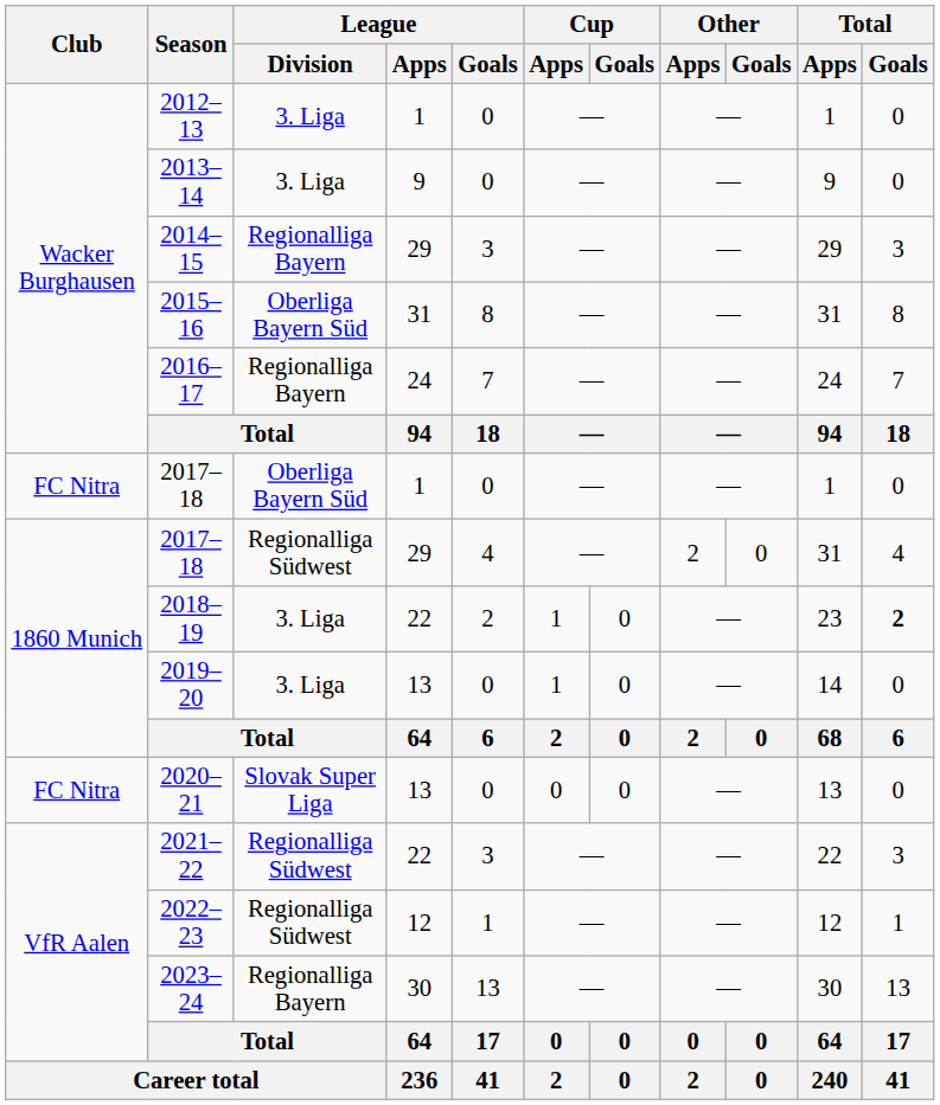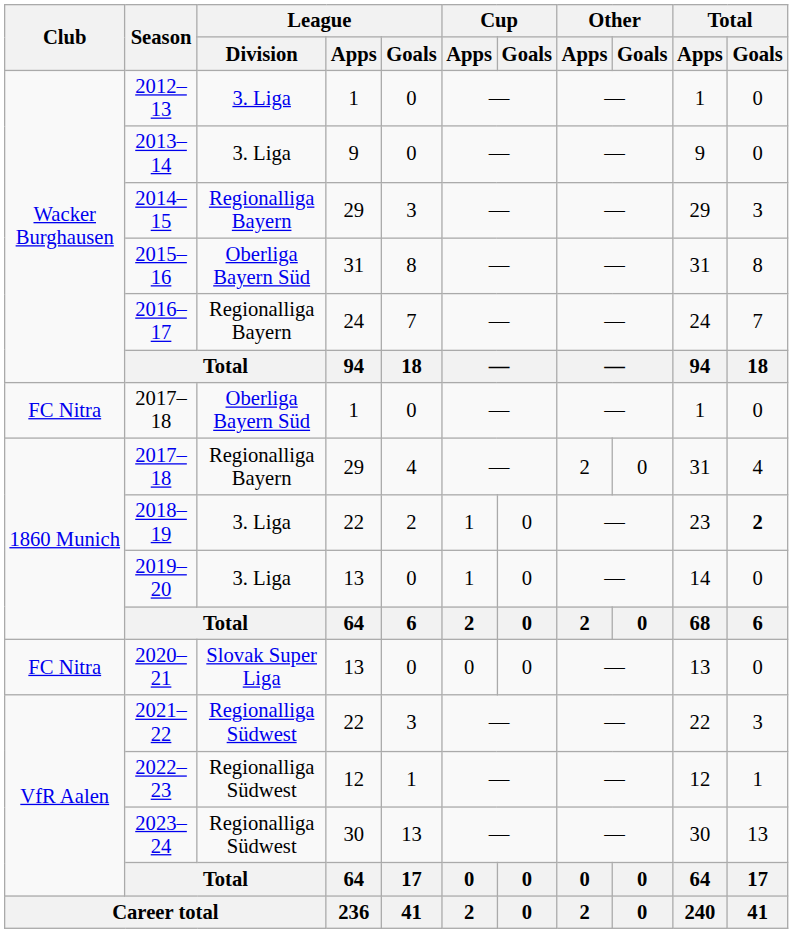 <table class="wikitable" style="text-align:center">
 <tr>
 <th rowspan="2">Club</th>
 <th rowspan="2">Season</th>
 <th colspan="3">League</th>
 <th colspan="2">Cup</th>
 <th colspan="2">Other</th>
 <th colspan="2">Total</th>
 </tr>
 <tr>
 <th>Division</th>
 <th>Apps</th>
 <th>Goals</th>
 <th>Apps</th>
 <th>Goals</th>
 <th>Apps</th>
 <th>Goals</th>
 <th>Apps</th>
 <th>Goals</th>
 </tr>
 <tr>
 <td rowspan="6"><a href='#'>Wacker Burghausen</a></td>
 <td><a href='#'>2012–13</a></td>
 <td><a href='#'>3. Liga</a></td>
 <td>1</td>
 <td>0</td>
 <td colspan="2">—</td>
 <td colspan="2">—</td>
 <td>1</td>
 <td>0</td>
 </tr>
 <tr>
 <td><a href='#'>2013–14</a></td>
 <td>3. Liga</td>
 <td>9</td>
 <td>0</td>
 <td colspan="2">—</td>
 <td colspan="2">—</td>
 <td>9</td>
 <td>0</td>
 </tr>
 <tr>
 <td><a href='#'>2014–15</a></td>
 <td><a href='#'>Regionalliga Bayern</a></td>
 <td>29</td>
 <td>3</td>
 <td colspan="2">—</td>
 <td colspan="2">—</td>
 <td>29</td>
 <td>3</td>
 </tr>
 <tr>
 <td><a href='#'>2015–16</a></td>
 <td><a href='#'>Oberliga Bayern Süd</a></td>
 <td>31</td>
 <td>8</td>
 <td colspan="2">—</td>
 <td colspan="2">—</td>
 <td>31</td>
 <td>8</td>
 </tr>
 <tr>
 <td><a href='#'>2016–17</a></td>
 <td>Regionalliga Bayern</td>
 <td>24</td>
 <td>7</td>
 <td colspan="2">—</td>
 <td colspan="2">—</td>
 <td>24</td>
 <td>7</td>
 </tr>
 <tr>
 <th colspan="2">Total</th>
 <th>94</th>
 <th>18</th>
 <th colspan="2">—</th>
 <th colspan="2">—</th>
 <th>94</th>
 <th>18</th>
 </tr>
 <tr>
 <td><a href='#'>FC Nitra</a></td>
 <td>2017–18</td>
 <td><a href='#'>Oberliga Bayern Süd</a></td>
 <td>1</td>
 <td>0</td>
 <td colspan="2">—</td>
 <td colspan="2">—</td>
 <td>1</td>
 <td>0</td>
 </tr>
 <tr>
 <td rowspan="4"><a href='#'>1860 Munich</a></td>
 <td><a href='#'>2017–18</a></td>
-<td>Regionalliga Südwest</td>
+<td>Regionalliga Bayern</td>
 <td>29</td>
 <td>4</td>
 <td colspan="2">—</td>
 <td>2</td>
 <td>0</td>
 <td>31</td>
 <td>4</td>
 </tr>
 <tr>
 <td><a href='#'>2018–19</a></td>
 <td>3. Liga</td>
 <td>22</td>
 <td>2</td>
 <td>1</td>
 <td>0</td>
 <td colspan="2">—</td>
 <td>23</td>
 <td><strong>2</strong></td>
 </tr>
 <tr>
 <td><a href='#'>2019–20</a></td>
 <td>3. Liga</td>
 <td>13</td>
 <td>0</td>
 <td>1</td>
 <td>0</td>
 <td colspan="2">—</td>
 <td>14</td>
 <td>0</td>
 </tr>
 <tr>
 <th colspan="2">Total</th>
 <th>64</th>
 <th>6</th>
 <th>2</th>
 <th>0</th>
 <th>2</th>
 <th>0</th>
 <th>68</th>
 <th>6</th>
 </tr>
 <tr>
 <td><a href='#'>FC Nitra</a></td>
 <td><a href='#'>2020–21</a></td>
 <td><a href='#'>Slovak Super Liga</a></td>
 <td>13</td>
 <td>0</td>
 <td>0</td>
 <td>0</td>
 <td colspan="2">—</td>
 <td>13</td>
 <td>0</td>
 </tr>
 <tr>
 <td rowspan="4"><a href='#'>VfR Aalen</a></td>
 <td><a href='#'>2021–22</a></td>
 <td><a href='#'>Regionalliga Südwest</a></td>
 <td>22</td>
 <td>3</td>
 <td colspan="2">—</td>
 <td colspan="2">—</td>
 <td>22</td>
 <td>3</td>
 </tr>
 <tr>
 <td><a href='#'>2022–23</a></td>
 <td>Regionalliga Südwest</td>
 <td>12</td>
 <td>1</td>
 <td colspan="2">—</td>
 <td colspan="2">—</td>
 <td>12</td>
 <td>1</td>
 </tr>
 <tr>
 <td><a href='#'>2023–24</a></td>
-<td>Regionalliga Bayern</td>
+<td>Regionalliga Südwest</td>
 <td>30</td>
 <td>13</td>
 <td colspan="2">—</td>
 <td colspan="2">—</td>
 <td>30</td>
 <td>13</td>
 </tr>
 <tr>
 <th colspan="2">Total</th>
 <th>64</th>
 <th>17</th>
 <th>0</th>
 <th>0</th>
 <th>0</th>
 <th>0</th>
 <th>64</th>
 <th>17</th>
 </tr>
 <tr>
 <th colspan="3">Career total</th>
 <th>236</th>
 <th>41</th>
 <th>2</th>
 <th>0</th>
 <th>2</th>
 <th>0</th>
 <th>240</th>
 <th>41</th>
 </tr>
 </table>
